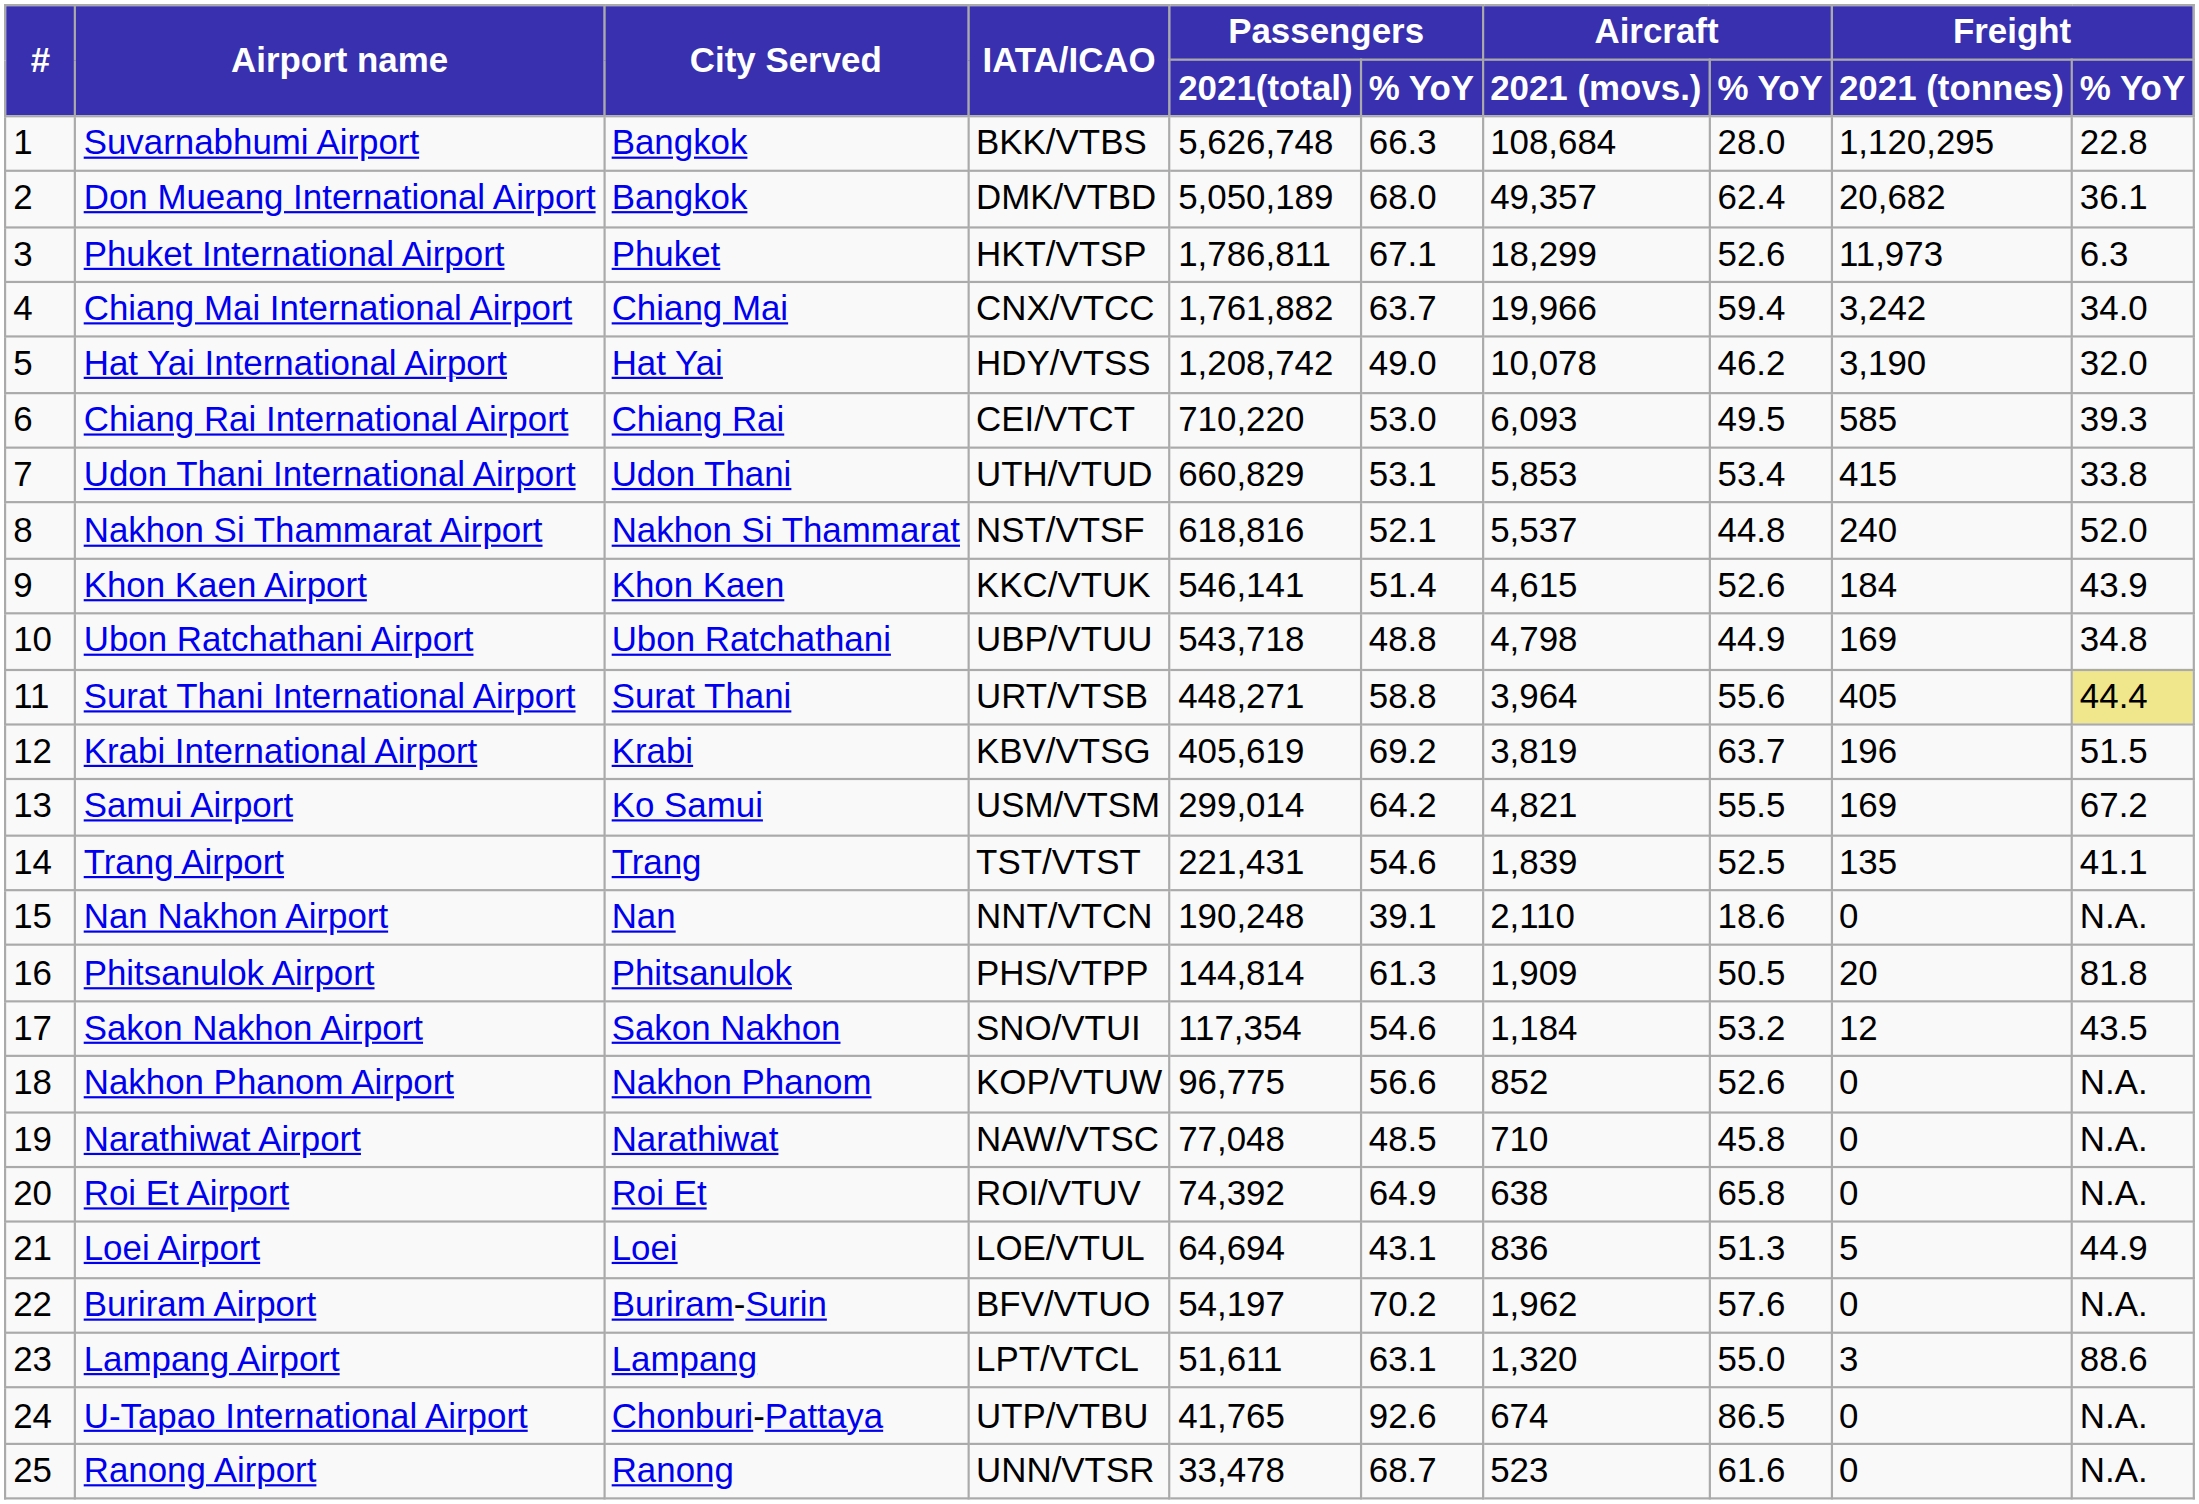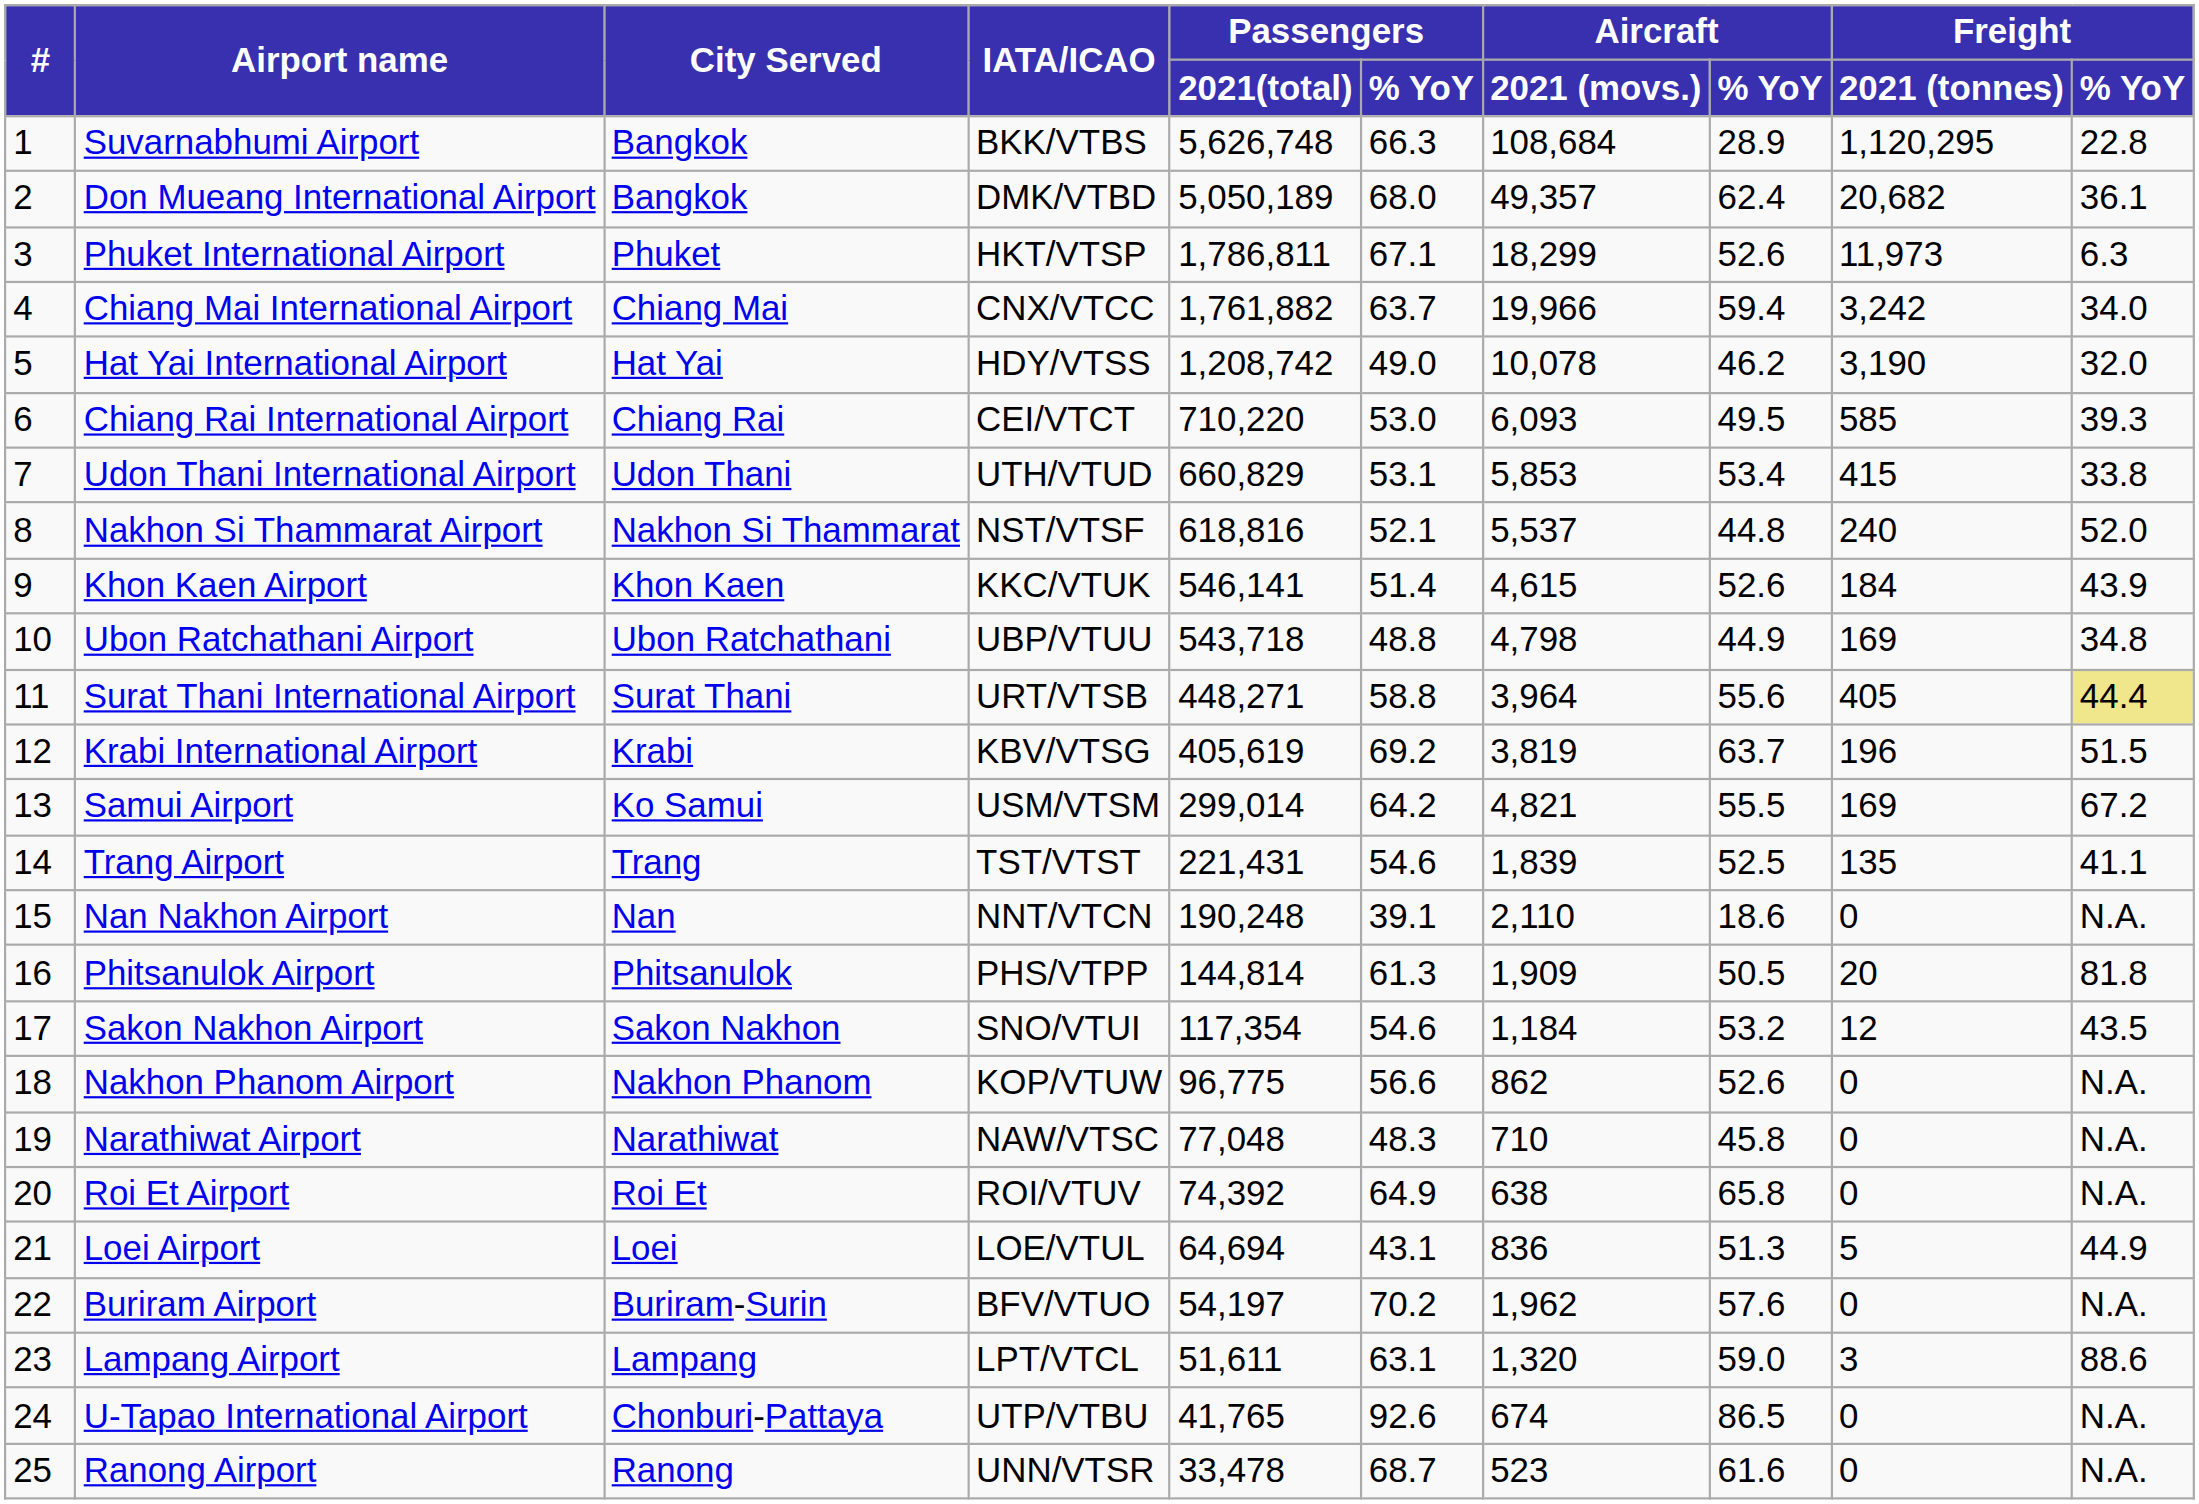 <table class="wikitable sortable">
 <tr>
 <th style="background:#3830AE;color: white" rowspan="2" width=25px>#</th>
 <th style="background:#3830AE;color: white" rowspan="2">Airport name</th>
 <th style="background:#3830AE;color: white" rowspan="2">City Served</th>
 <th style="background:#3830AE;color: white" rowspan="2" width=50px>IATA/ICAO</th>
 <th style="background:#3830AE;color: white" colspan="2">Passengers</th>
 <th style="background:#3830AE;color: white" colspan="2">Aircraft</th>
 <th style="background:#3830AE;color: white" colspan="2">Freight</th>
 </tr>
 <tr>
 <th style="background:#3830AE;color: white">2021(total)</th>
 <th style="background:#3830AE;color: white">% YoY</th>
 <th style="background:#3830AE;color: white">2021 (movs.)</th>
 <th style="background:#3830AE;color: white">% YoY</th>
 <th style="background:#3830AE;color: white">2021 (tonnes)</th>
 <th style="background:#3830AE;color: white">% YoY</th>
 </tr>
 <tr>
 <td>1</td>
 <td><a href='#'>Suvarnabhumi Airport</a></td>
 <td><a href='#'>Bangkok</a></td>
 <td>BKK/VTBS</td>
 <td>5,626,748</td>
 <td> 66.3</td>
 <td>108,684</td>
-<td> 28.0</td>
+<td> 28.9</td>
 <td>1,120,295</td>
 <td> 22.8</td>
 </tr>
 <tr>
 <td>2</td>
 <td><a href='#'>Don Mueang International Airport</a></td>
 <td><a href='#'>Bangkok</a></td>
 <td>DMK/VTBD</td>
 <td>5,050,189</td>
 <td> 68.0</td>
 <td>49,357</td>
 <td> 62.4</td>
 <td>20,682</td>
 <td> 36.1</td>
 </tr>
 <tr>
 <td>3</td>
 <td><a href='#'>Phuket International Airport</a></td>
 <td><a href='#'>Phuket</a></td>
 <td>HKT/VTSP</td>
 <td>1,786,811</td>
 <td> 67.1</td>
 <td>18,299</td>
 <td> 52.6</td>
 <td>11,973</td>
 <td> 6.3</td>
 </tr>
 <tr>
 <td>4</td>
 <td><a href='#'>Chiang Mai International Airport</a></td>
 <td><a href='#'>Chiang Mai</a></td>
 <td>CNX/VTCC</td>
 <td>1,761,882</td>
 <td> 63.7</td>
 <td>19,966</td>
 <td> 59.4</td>
 <td>3,242</td>
 <td> 34.0</td>
 </tr>
 <tr>
 <td>5</td>
 <td><a href='#'>Hat Yai International Airport</a></td>
 <td><a href='#'>Hat Yai</a></td>
 <td>HDY/VTSS</td>
 <td>1,208,742</td>
 <td> 49.0</td>
 <td>10,078</td>
 <td> 46.2</td>
 <td>3,190</td>
 <td> 32.0</td>
 </tr>
 <tr>
 <td>6</td>
 <td><a href='#'>Chiang Rai International Airport</a></td>
 <td><a href='#'>Chiang Rai</a></td>
 <td>CEI/VTCT</td>
 <td>710,220</td>
 <td> 53.0</td>
 <td>6,093</td>
 <td> 49.5</td>
 <td>585</td>
 <td> 39.3</td>
 </tr>
 <tr>
 <td>7</td>
 <td><a href='#'>Udon Thani International Airport</a></td>
 <td><a href='#'>Udon Thani</a></td>
 <td>UTH/VTUD</td>
 <td>660,829</td>
 <td> 53.1</td>
 <td>5,853</td>
 <td> 53.4</td>
 <td>415</td>
 <td> 33.8</td>
 </tr>
 <tr>
 <td>8</td>
 <td><a href='#'>Nakhon Si Thammarat Airport</a></td>
 <td><a href='#'>Nakhon Si Thammarat</a></td>
 <td>NST/VTSF</td>
 <td>618,816</td>
 <td> 52.1</td>
 <td>5,537</td>
 <td> 44.8</td>
 <td>240</td>
 <td> 52.0</td>
 </tr>
 <tr>
 <td>9</td>
 <td><a href='#'>Khon Kaen Airport</a></td>
 <td><a href='#'>Khon Kaen</a></td>
 <td>KKC/VTUK</td>
 <td>546,141</td>
 <td> 51.4</td>
 <td>4,615</td>
 <td> 52.6</td>
 <td>184</td>
 <td> 43.9</td>
 </tr>
 <tr>
 <td>10</td>
 <td><a href='#'>Ubon Ratchathani Airport</a></td>
 <td><a href='#'>Ubon Ratchathani</a></td>
 <td>UBP/VTUU</td>
 <td>543,718</td>
 <td> 48.8</td>
 <td>4,798</td>
 <td> 44.9</td>
 <td>169</td>
 <td> 34.8</td>
 </tr>
 <tr>
 <td>11</td>
 <td><a href='#'>Surat Thani International Airport</a></td>
 <td><a href='#'>Surat Thani</a></td>
 <td>URT/VTSB</td>
 <td>448,271</td>
 <td> 58.8</td>
 <td>3,964</td>
 <td> 55.6</td>
 <td>405</td>
 <td style="background: khaki;"> 44.4</td>
 </tr>
 <tr>
 <td>12</td>
 <td><a href='#'>Krabi International Airport</a></td>
 <td><a href='#'>Krabi</a></td>
 <td>KBV/VTSG</td>
 <td>405,619</td>
 <td> 69.2</td>
 <td>3,819</td>
 <td> 63.7</td>
 <td>196</td>
 <td> 51.5</td>
 </tr>
 <tr>
 <td>13</td>
 <td><a href='#'>Samui Airport</a></td>
 <td><a href='#'>Ko Samui</a></td>
 <td>USM/VTSM</td>
 <td>299,014</td>
 <td> 64.2</td>
 <td>4,821</td>
 <td> 55.5</td>
 <td>169</td>
 <td> 67.2</td>
 </tr>
 <tr>
 <td>14</td>
 <td><a href='#'>Trang Airport</a></td>
 <td><a href='#'>Trang</a></td>
 <td>TST/VTST</td>
 <td>221,431</td>
 <td> 54.6</td>
 <td>1,839</td>
 <td> 52.5</td>
 <td>135</td>
 <td> 41.1</td>
 </tr>
 <tr>
 <td>15</td>
 <td><a href='#'>Nan Nakhon Airport</a></td>
 <td><a href='#'>Nan</a></td>
 <td>NNT/VTCN</td>
 <td>190,248</td>
 <td> 39.1</td>
 <td>2,110</td>
 <td> 18.6</td>
 <td>0</td>
 <td>N.A.</td>
 </tr>
 <tr>
 <td>16</td>
 <td><a href='#'>Phitsanulok Airport</a></td>
 <td><a href='#'>Phitsanulok</a></td>
 <td>PHS/VTPP</td>
 <td>144,814</td>
 <td> 61.3</td>
 <td>1,909</td>
 <td> 50.5</td>
 <td>20</td>
 <td> 81.8</td>
 </tr>
 <tr>
 <td>17</td>
 <td><a href='#'>Sakon Nakhon Airport</a></td>
 <td><a href='#'>Sakon Nakhon</a></td>
 <td>SNO/VTUI</td>
 <td>117,354</td>
 <td> 54.6</td>
 <td>1,184</td>
 <td> 53.2</td>
 <td>12</td>
 <td> 43.5</td>
 </tr>
 <tr>
 <td>18</td>
 <td><a href='#'>Nakhon Phanom Airport</a></td>
 <td><a href='#'>Nakhon Phanom</a></td>
 <td>KOP/VTUW</td>
 <td>96,775</td>
 <td> 56.6</td>
-<td>852</td>
+<td>862</td>
 <td> 52.6</td>
 <td>0</td>
 <td>N.A.</td>
 </tr>
 <tr>
 <td>19</td>
 <td><a href='#'>Narathiwat Airport</a></td>
 <td><a href='#'>Narathiwat</a></td>
 <td>NAW/VTSC</td>
 <td>77,048</td>
-<td> 48.5</td>
+<td> 48.3</td>
 <td>710</td>
 <td> 45.8</td>
 <td>0</td>
 <td>N.A.</td>
 </tr>
 <tr>
 <td>20</td>
 <td><a href='#'>Roi Et Airport</a></td>
 <td><a href='#'>Roi Et</a></td>
 <td>ROI/VTUV</td>
 <td>74,392</td>
 <td> 64.9</td>
 <td>638</td>
 <td> 65.8</td>
 <td>0</td>
 <td>N.A.</td>
 </tr>
 <tr>
 <td>21</td>
 <td><a href='#'>Loei Airport</a></td>
 <td><a href='#'>Loei</a></td>
 <td>LOE/VTUL</td>
 <td>64,694</td>
 <td> 43.1</td>
 <td>836</td>
 <td> 51.3</td>
 <td>5</td>
 <td> 44.9</td>
 </tr>
 <tr>
 <td>22</td>
 <td><a href='#'>Buriram Airport</a></td>
 <td><a href='#'>Buriram</a>-<a href='#'>Surin</a></td>
 <td>BFV/VTUO</td>
 <td>54,197</td>
 <td>70.2</td>
 <td>1,962</td>
 <td> 57.6</td>
 <td>0</td>
 <td>N.A.</td>
 </tr>
 <tr>
 <td>23</td>
 <td><a href='#'>Lampang Airport</a></td>
 <td><a href='#'>Lampang</a></td>
 <td>LPT/VTCL</td>
 <td>51,611</td>
 <td> 63.1</td>
 <td>1,320</td>
-<td> 55.0</td>
+<td> 59.0</td>
 <td>3</td>
 <td> 88.6</td>
 </tr>
 <tr>
 <td>24</td>
 <td><a href='#'>U-Tapao International Airport</a></td>
 <td><a href='#'>Chonburi</a>-<a href='#'>Pattaya</a></td>
 <td>UTP/VTBU</td>
 <td>41,765</td>
 <td> 92.6</td>
 <td>674</td>
 <td> 86.5</td>
 <td>0</td>
 <td>N.A.</td>
 </tr>
 <tr>
 <td>25</td>
 <td><a href='#'>Ranong Airport</a></td>
 <td><a href='#'>Ranong</a></td>
 <td>UNN/VTSR</td>
 <td>33,478</td>
 <td> 68.7</td>
 <td>523</td>
 <td> 61.6</td>
 <td>0</td>
 <td>N.A.</td>
 </tr>
 </table>
